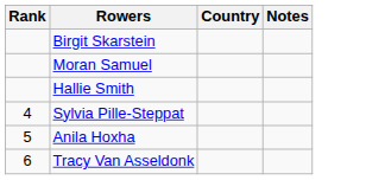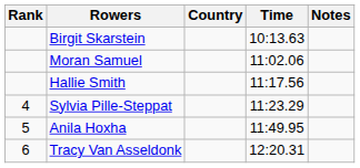 <table class="wikitable" style="text-align:center">
 <tr>
 <th>Rank</th>
 <th>Rowers</th>
 <th>Country</th>
+<th>Time</th>
 <th>Notes</th>
 </tr>
 <tr>
 <td></td>
 <td align="left"><a href='#'>Birgit Skarstein</a></td>
 <td align="left"></td>
+<td>10:13.63</td>
 <td><strong></strong></td>
 </tr>
 <tr>
 <td></td>
 <td align="left"><a href='#'>Moran Samuel</a></td>
 <td align="left"></td>
+<td>11:02.06</td>
 <td></td>
 </tr>
 <tr>
 <td></td>
 <td align="left"><a href='#'>Hallie Smith</a></td>
 <td align="left"></td>
+<td>11:17.56</td>
 <td></td>
 </tr>
 <tr>
 <td>4</td>
 <td align="left"><a href='#'>Sylvia Pille-Steppat</a></td>
 <td align="left"></td>
+<td>11:23.29</td>
 <td></td>
 </tr>
 <tr>
 <td>5</td>
 <td align="left"><a href='#'>Anila Hoxha</a></td>
 <td align="left"></td>
+<td>11:49.95</td>
 <td></td>
 </tr>
 <tr>
 <td>6</td>
 <td align="left"><a href='#'>Tracy Van Asseldonk</a></td>
 <td align="left"></td>
+<td>12:20.31</td>
 <td></td>
 </tr>
 </table>
